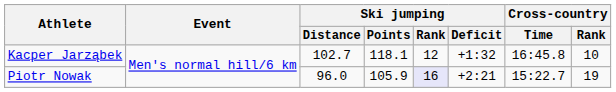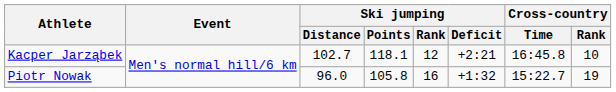 <table class="wikitable" style="font-size:90%">
 <tr>
 <th rowspan="2">Athlete</th>
 <th rowspan="2">Event</th>
 <th colspan="4">Ski jumping</th>
 <th colspan="2">Cross-country</th>
 </tr>
 <tr style="font-size:95%">
 <th>Distance</th>
 <th>Points</th>
 <th>Rank</th>
 <th>Deficit</th>
 <th>Time</th>
 <th>Rank</th>
 </tr>
 <tr align=center>
 <td align=left><a href='#'>Kacper Jarząbek</a></td>
 <td align=left rowspan=2><a href='#'>Men's normal hill/6 km</a></td>
 <td>102.7</td>
 <td>118.1</td>
 <td>12</td>
-<td>+1:32</td>
+<td>+2:21</td>
 <td>16:45.8</td>
 <td>10</td>
 </tr>
 <tr align=center>
 <td align=left><a href='#'>Piotr Nowak</a></td>
 <td>96.0</td>
-<td>105.9</td>
-<td style="background: lavender;">16</td>
-<td>+2:21</td>
+<td>105.8</td>
+<td>16</td>
+<td>+1:32</td>
 <td>15:22.7</td>
 <td>19</td>
 </tr>
 </table>
